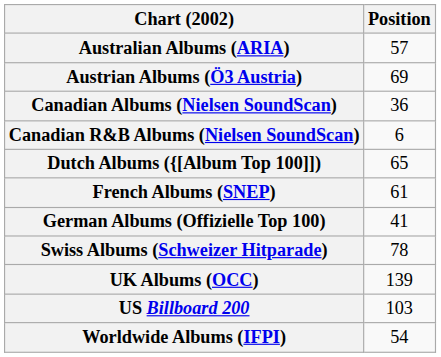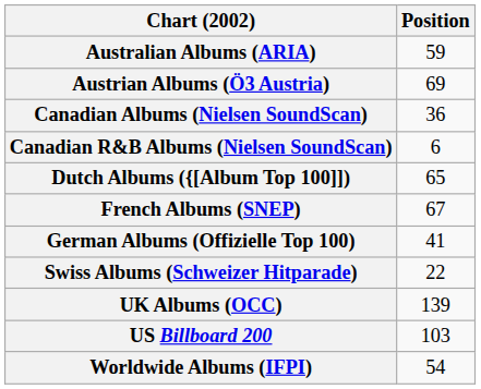 <table class="wikitable plainrowheaders sortable">
 <tr>
 <th scope="col">Chart (2002)</th>
 <th scope="col">Position</th>
 </tr>
 <tr>
 <th scope="row">Australian Albums (<a href='#'>ARIA</a>)</th>
-<td align="center">57</td>
+<td align="center">59</td>
 </tr>
 <tr>
 <th scope="row">Austrian Albums (<a href='#'>Ö3 Austria</a>)</th>
 <td align="center">69</td>
 </tr>
 <tr>
 <th scope="row">Canadian Albums (<a href='#'>Nielsen SoundScan</a>)</th>
 <td align="center">36</td>
 </tr>
 <tr>
 <th scope="row">Canadian R&B Albums (<a href='#'>Nielsen SoundScan</a>)</th>
 <td align=center>6</td>
 </tr>
 <tr>
 <th scope="row">Dutch Albums ({[Album Top 100]])</th>
 <td align="center">65</td>
 </tr>
 <tr>
 <th scope="row">French Albums (<a href='#'>SNEP</a>)</th>
-<td align="center">61</td>
+<td align="center">67</td>
 </tr>
 <tr>
 <th scope="row">German Albums (Offizielle Top 100)</th>
 <td align="center">41</td>
 </tr>
 <tr>
 <th scope="row">Swiss Albums (<a href='#'>Schweizer Hitparade</a>)</th>
-<td align="center">78</td>
+<td align="center">22</td>
 </tr>
 <tr>
 <th scope="row">UK Albums (<a href='#'>OCC</a>)</th>
 <td align="center">139</td>
 </tr>
 <tr>
 <th scope="row">US <em><a href='#'>Billboard 200</a></em></th>
 <td align="center">103</td>
 </tr>
 <tr>
 <th scope="row">Worldwide Albums (<a href='#'>IFPI</a>)</th>
 <td align="center">54</td>
 </tr>
 </table>
